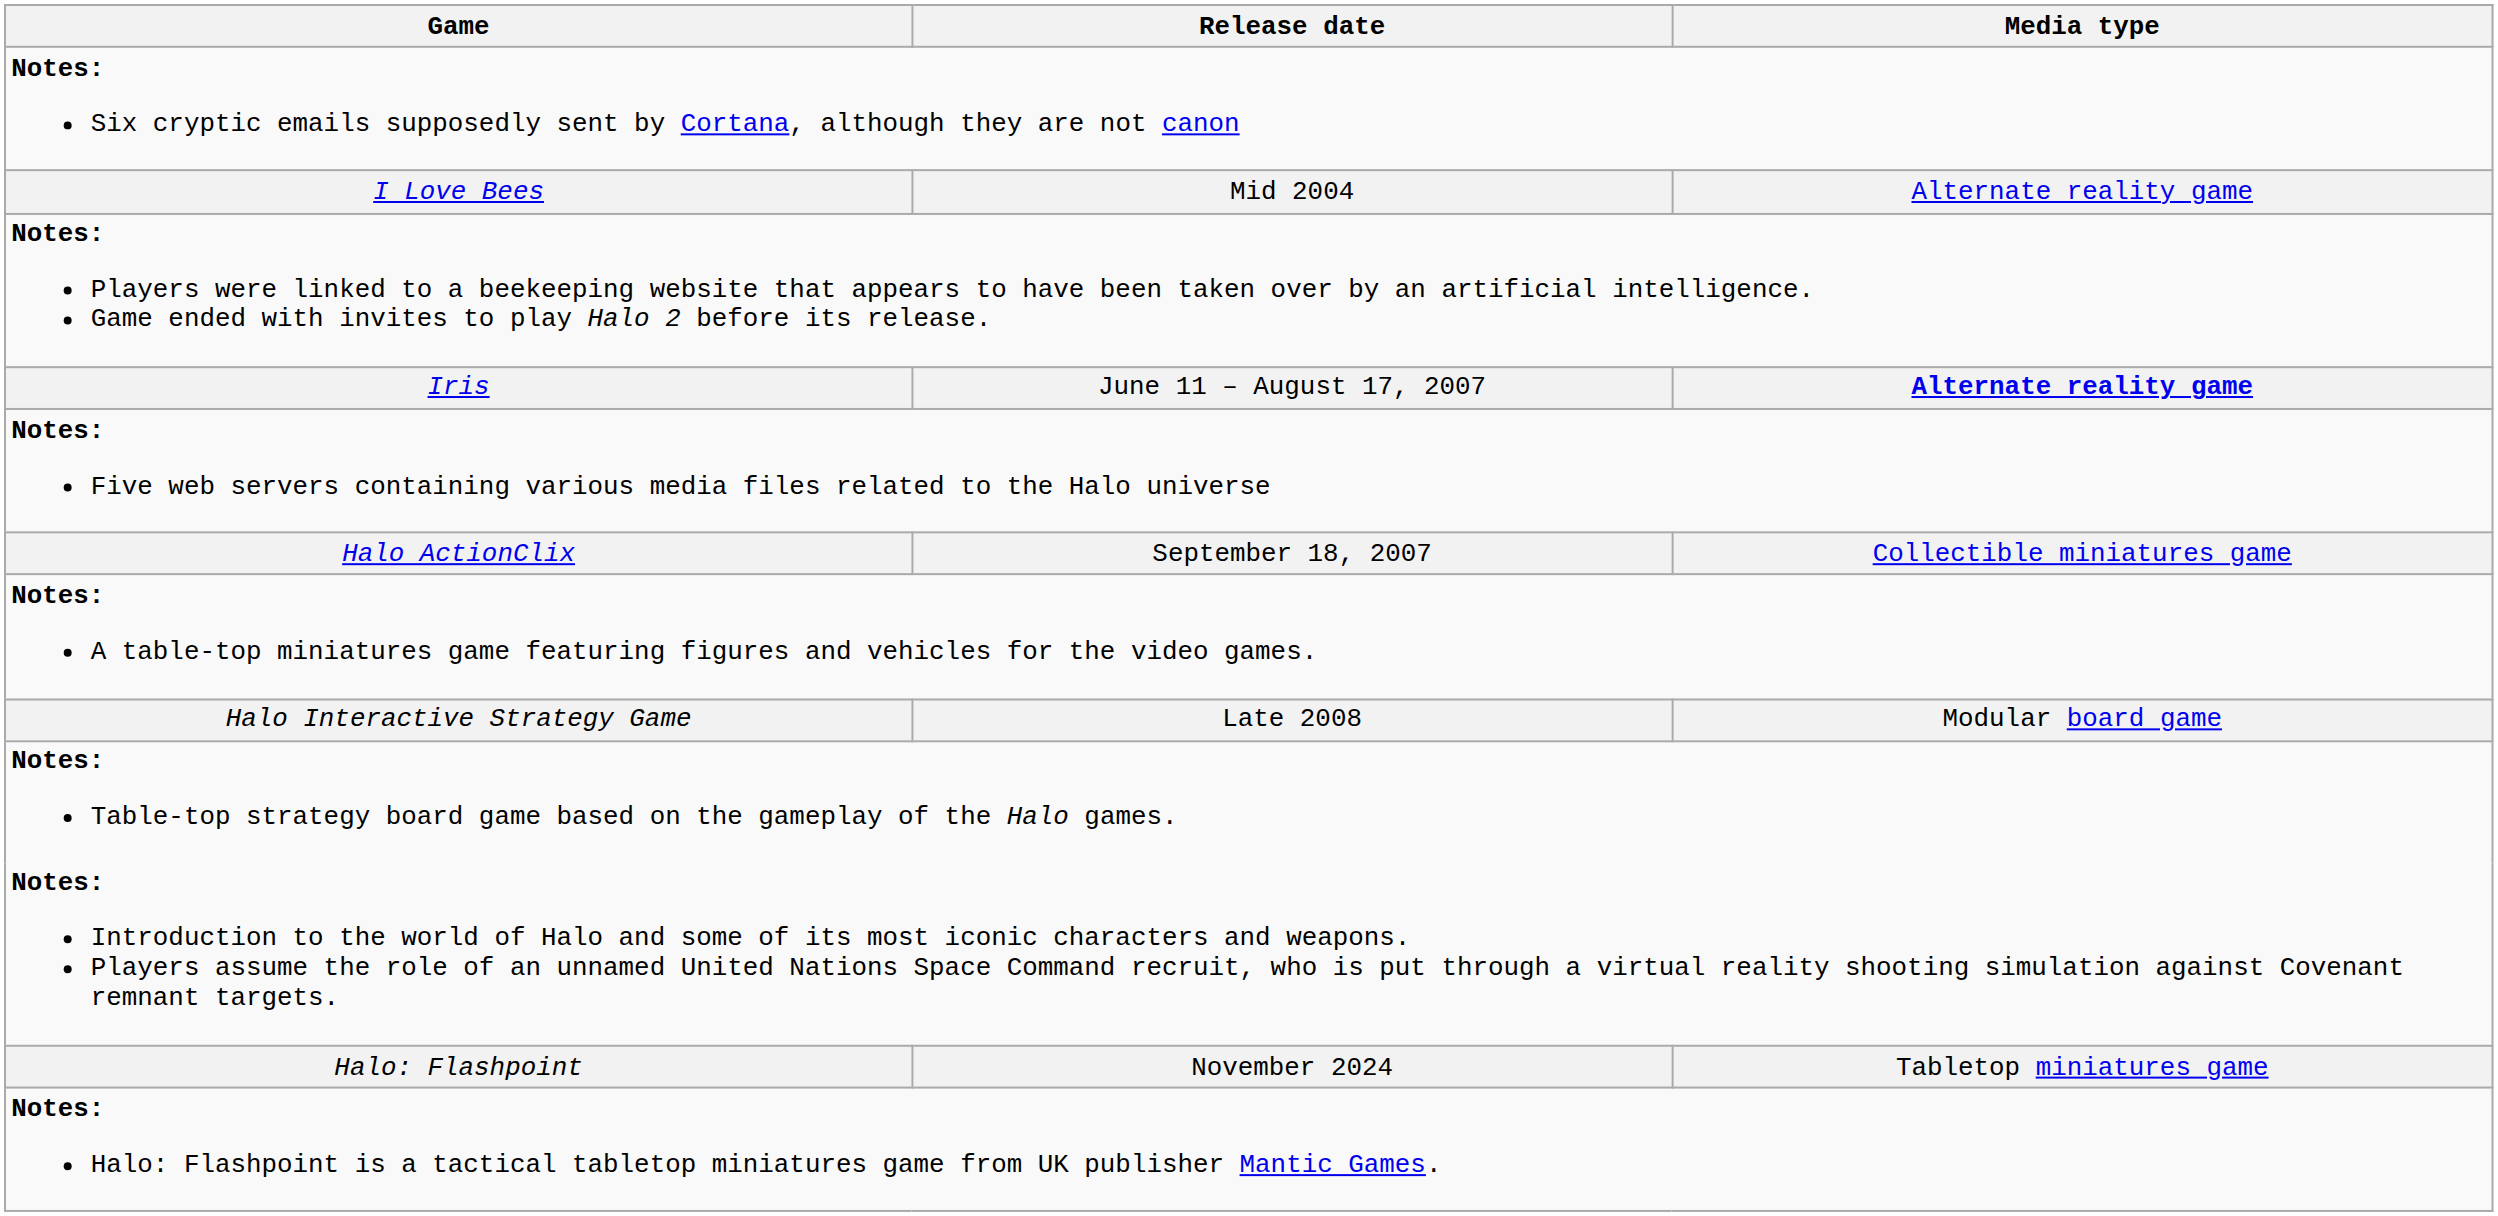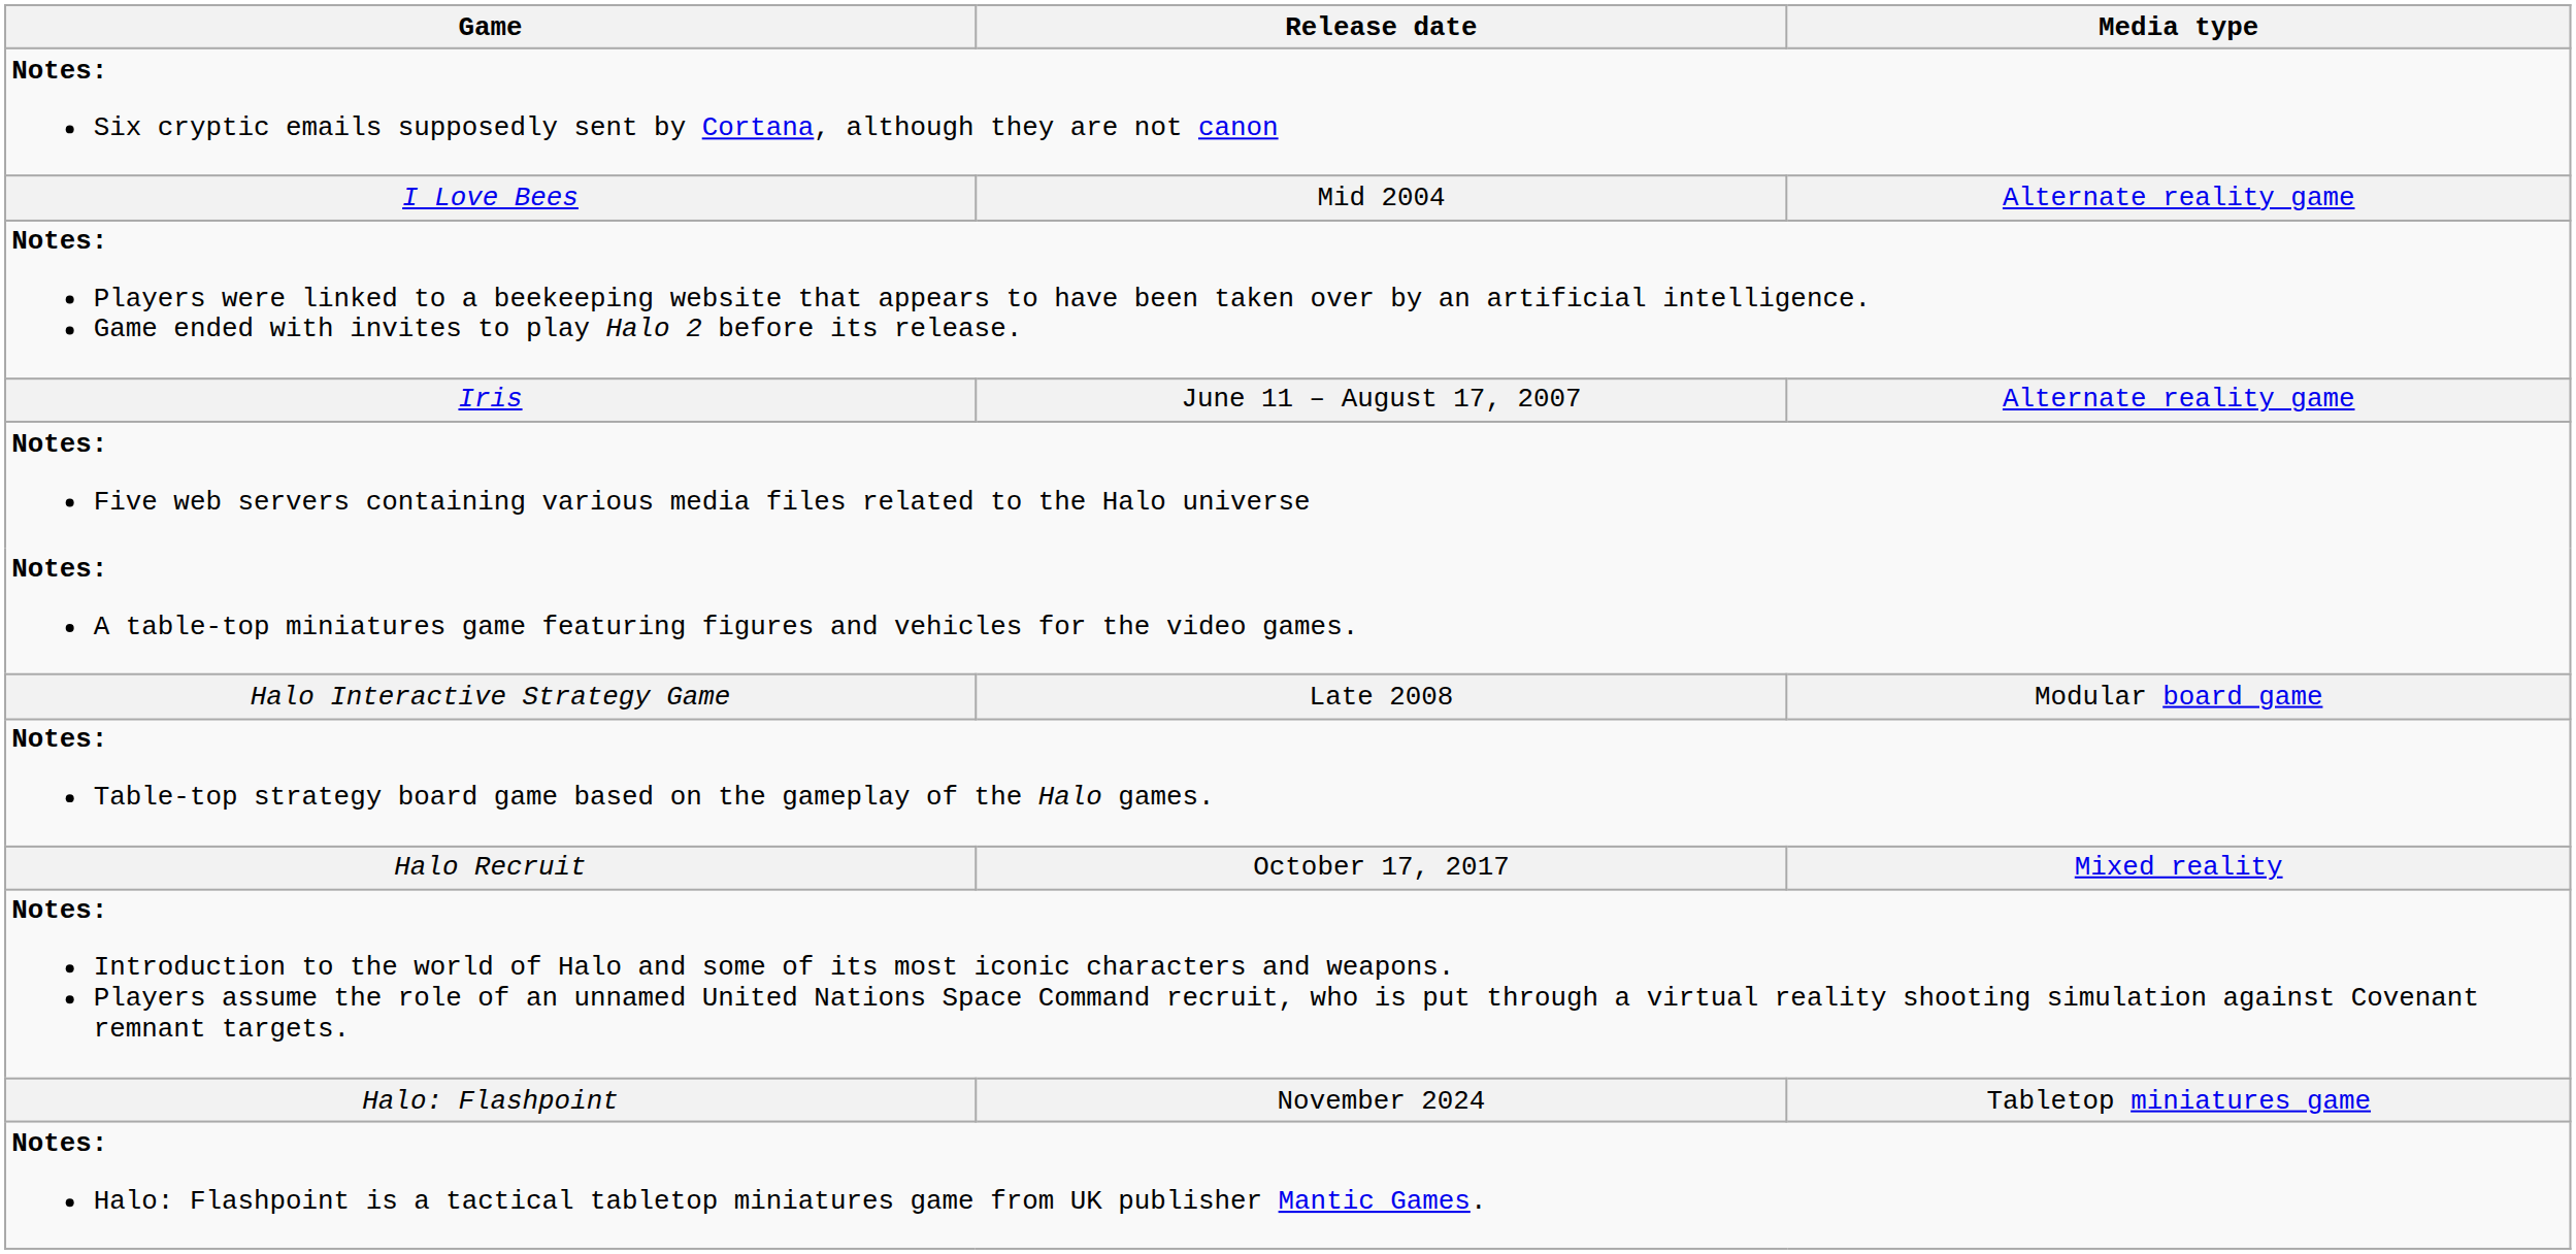 <table class="wikitable">
 <tr style="text-align: center;">
 <th>Game</th>
 <th>Release date</th>
 <th>Media type</th>
 </tr>
 <tr>
 <td colspan="3" style="border: none; vertical-align: top;"><strong>Notes:</strong><br><ul><li>Six cryptic emails supposedly sent by <a href='#'>Cortana</a>, although they are not <a href='#'>canon</a></li></ul></td>
 </tr>
 <tr bgcolor="#F2F2F2" align="center">
 <td><em><a href='#'>I Love Bees</a></em></td>
 <td>Mid 2004</td>
 <td><a href='#'>Alternate reality game</a></td>
 </tr>
 <tr>
 <td colspan="3" style="border: none; vertical-align: top;"><strong>Notes:</strong><br><ul><li>Players were linked to a beekeeping website that appears to have been taken over by an artificial intelligence.</li><li>Game ended with invites to play <em>Halo 2</em> before its release.</li></ul></td>
 </tr>
 <tr bgcolor="#F2F2F2" align="center">
 <td><em><a href='#'>Iris</a></em></td>
 <td>June 11 – August 17, 2007</td>
-<td><strong><a href='#'>Alternate reality game</a></strong></td>
+<td><a href='#'>Alternate reality game</a></td>
 </tr>
 <tr>
 <td colspan="3" style="border: none; vertical-align: top;"><strong>Notes:</strong><br><ul><li>Five web servers containing various media files related to the Halo universe</li></ul></td>
-</tr>
-<tr bgcolor="#F2F2F2" align="center">
-<td><em><a href='#'>Halo ActionClix</a></em></td>
-<td>September 18, 2007</td>
-<td><a href='#'>Collectible miniatures game</a></td>
 </tr>
 <tr>
 <td colspan="3" style="border: none; vertical-align: top;"><strong>Notes:</strong><br><ul><li>A table-top miniatures game featuring figures and vehicles for the video games.</li></ul></td>
 </tr>
 <tr bgcolor="#F2F2F2" align="center">
 <td><em>Halo Interactive Strategy Game</em></td>
 <td>Late 2008</td>
 <td>Modular <a href='#'>board game</a></td>
 </tr>
 <tr>
 <td colspan="3" style="border: none; vertical-align: top;"><strong>Notes:</strong><br><ul><li>Table-top strategy board game based on the gameplay of the <em>Halo</em> games.</li></ul></td>
+</tr>
+<tr bgcolor="#F2F2F2" align="center">
+<td><em>Halo Recruit</em></td>
+<td>October 17, 2017</td>
+<td><a href='#'>Mixed reality</a></td>
 </tr>
 <tr>
 <td colspan="3" style="border: none; vertical-align: top;"><strong>Notes:</strong><br><ul><li>Introduction to the world of Halo and some of its most iconic characters and weapons.</li><li>Players assume the role of an unnamed United Nations Space Command recruit, who is put through a virtual reality shooting simulation against Covenant remnant targets.</li></ul></td>
 </tr>
 <tr bgcolor="#F2F2F2" align="center">
 <td><em>Halo: Flashpoint</em></td>
 <td>November 2024</td>
 <td>Tabletop <a href='#'>miniatures game</a></td>
 </tr>
 <tr>
 <td colspan="3" style="border: none; vertical-align: top;"><strong>Notes:</strong><br><ul><li>Halo: Flashpoint is a tactical tabletop miniatures game from UK publisher <a href='#'>Mantic Games</a>.</li></ul></td>
 </tr>
 </table>
